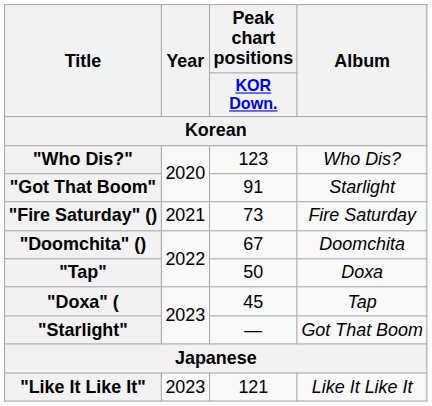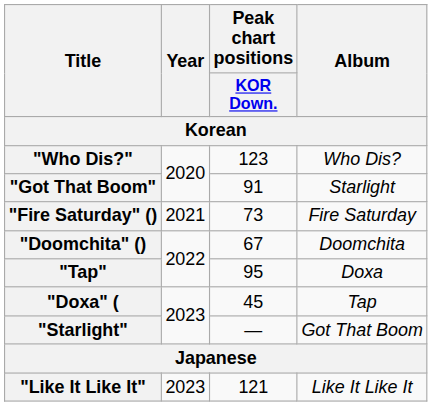 <table class="wikitable plainrowheaders" style="text-align:center">
 <tr>
 <th scope="col" rowspan="2">Title</th>
 <th scope="col" rowspan="2">Year</th>
 <th scope="col">Peak chart positions</th>
 <th scope="col" rowspan="2">Album</th>
 </tr>
 <tr>
 <th style="font-size: 90%; width:2.5em"><a href='#'>KOR<br>Down.</a><br></th>
 </tr>
 <tr>
 <th colspan="4">Korean</th>
 </tr>
 <tr>
 <th scope="row">"Who Dis?"</th>
 <td rowspan="2">2020</td>
 <td>123</td>
 <td><em>Who Dis?</em></td>
 </tr>
 <tr>
 <th scope="row">"Got That Boom"</th>
 <td>91</td>
 <td><em>Starlight</em></td>
 </tr>
 <tr>
 <th scope="row">"Fire Saturday" ()</th>
 <td>2021</td>
 <td>73</td>
 <td><em>Fire Saturday</em></td>
 </tr>
 <tr>
 <th scope="row">"Doomchita" ()</th>
 <td rowspan="2">2022</td>
 <td>67</td>
 <td><em>Doomchita</em></td>
 </tr>
 <tr>
 <th scope="row">"Tap"</th>
-<td>50</td>
+<td>95</td>
 <td><em>Doxa</em></td>
 </tr>
 <tr>
 <th scope="row">"Doxa" (</th>
 <td rowspan="2">2023</td>
 <td>45</td>
 <td><em>Tap</em></td>
 </tr>
 <tr>
 <th scope="row">"Starlight"</th>
 <td>—</td>
 <td><em>Got That Boom</em></td>
 </tr>
 <tr>
 <th colspan="4">Japanese</th>
 </tr>
 <tr>
 <th scope="row">"Like It Like It"</th>
 <td>2023</td>
 <td>121</td>
 <td><em>Like It Like It</em><br></td>
 </tr>
 </table>
